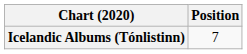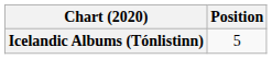 <table class="wikitable plainrowheaders" style="text-align:center;">
 <tr>
 <th>Chart (2020)</th>
 <th>Position</th>
 </tr>
 <tr>
 <th scope="row">Icelandic Albums (Tónlistinn)</th>
-<td>7</td>
+<td>5</td>
 </tr>
 </table>
